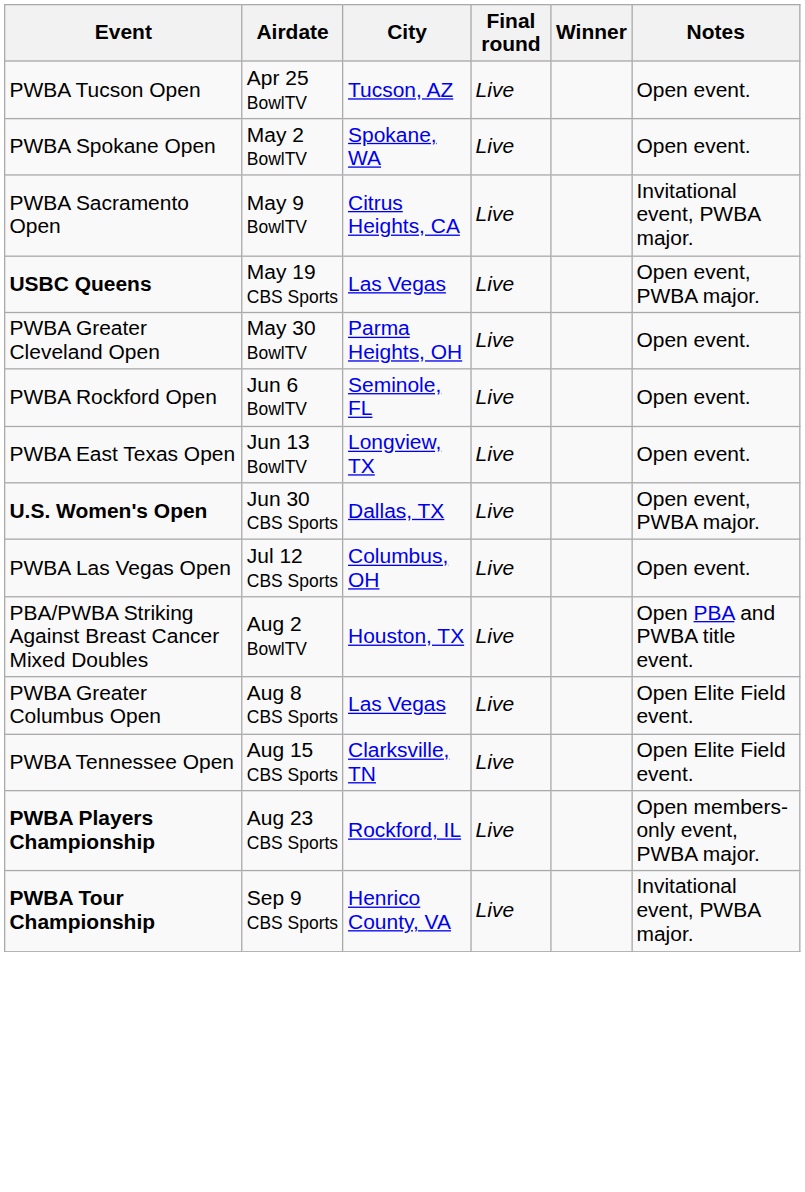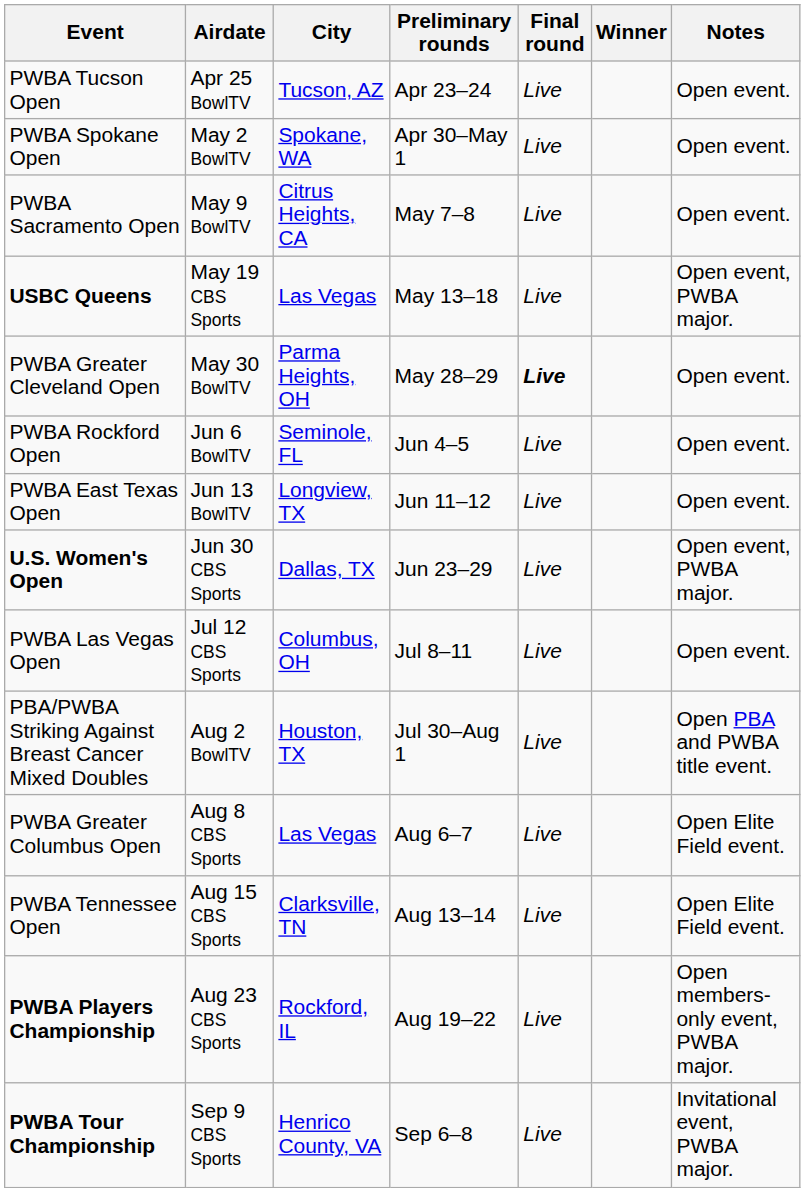 <table class="wikitable">
 <tr>
 <th>Event</th>
 <th>Airdate</th>
 <th>City</th>
+<th>Preliminary rounds</th>
 <th>Final round</th>
 <th>Winner</th>
 <th>Notes</th>
 </tr>
 <tr>
 <td>PWBA Tucson Open</td>
 <td>Apr 25 <small>BowlTV</small></td>
 <td><a href='#'>Tucson, AZ</a></td>
+<td>Apr 23–24</td>
 <td><em>Live</em></td>
 <td></td>
 <td>Open event.</td>
 </tr>
 <tr>
 <td>PWBA Spokane Open</td>
 <td>May 2 <small>BowlTV</small></td>
 <td><a href='#'>Spokane, WA</a></td>
+<td>Apr 30–May 1</td>
 <td><em>Live</em></td>
 <td></td>
 <td>Open event.</td>
 </tr>
 <tr>
 <td>PWBA Sacramento Open</td>
 <td>May 9 <small>BowlTV</small></td>
 <td><a href='#'>Citrus Heights, CA</a></td>
+<td>May 7–8</td>
 <td><em>Live</em></td>
 <td></td>
-<td>Invitational event, PWBA major.</td>
+<td>Open event.</td>
 </tr>
 <tr>
 <td><strong>USBC Queens</strong></td>
 <td>May 19 <small>CBS Sports</small></td>
 <td><a href='#'>Las Vegas</a></td>
+<td>May 13–18</td>
 <td><em>Live</em></td>
 <td></td>
 <td>Open event, PWBA major.</td>
 </tr>
 <tr>
 <td>PWBA Greater Cleveland Open</td>
 <td>May 30 <small>BowlTV</small></td>
 <td><a href='#'>Parma Heights, OH</a></td>
-<td><em>Live</em></td>
+<td>May 28–29</td>
+<td><strong><em>Live</em></strong></td>
 <td></td>
 <td>Open event.</td>
 </tr>
 <tr>
 <td>PWBA Rockford Open</td>
 <td>Jun 6 <small>BowlTV</small></td>
 <td><a href='#'>Seminole, FL</a></td>
+<td>Jun 4–5</td>
 <td><em>Live</em></td>
 <td></td>
 <td>Open event.</td>
 </tr>
 <tr>
 <td>PWBA East Texas Open</td>
 <td>Jun 13 <small>BowlTV</small></td>
 <td><a href='#'>Longview, TX</a></td>
+<td>Jun 11–12</td>
 <td><em>Live</em></td>
 <td></td>
 <td>Open event.</td>
 </tr>
 <tr>
 <td><strong>U.S. Women's Open</strong></td>
 <td>Jun 30 <small>CBS Sports</small></td>
 <td><a href='#'>Dallas, TX</a></td>
+<td>Jun 23–29</td>
 <td><em>Live</em></td>
 <td></td>
 <td>Open event, PWBA major.</td>
 </tr>
 <tr>
 <td>PWBA Las Vegas Open</td>
 <td>Jul 12 <small>CBS Sports</small></td>
 <td><a href='#'>Columbus, OH</a></td>
+<td>Jul 8–11</td>
 <td><em>Live</em></td>
 <td></td>
 <td>Open event.</td>
 </tr>
 <tr>
 <td>PBA/PWBA Striking Against Breast Cancer Mixed Doubles</td>
 <td>Aug 2 <small>BowlTV</small></td>
 <td><a href='#'>Houston, TX</a></td>
+<td>Jul 30–Aug 1</td>
 <td><em>Live</em></td>
 <td></td>
 <td>Open <a href='#'>PBA</a> and PWBA title event.</td>
 </tr>
 <tr>
 <td>PWBA Greater Columbus Open</td>
 <td>Aug 8 <small>CBS Sports</small></td>
 <td><a href='#'>Las Vegas</a></td>
+<td>Aug 6–7</td>
 <td><em>Live</em></td>
 <td></td>
 <td>Open Elite Field event.</td>
 </tr>
 <tr>
 <td>PWBA Tennessee Open</td>
 <td>Aug 15 <small>CBS Sports</small></td>
 <td><a href='#'>Clarksville, TN</a></td>
+<td>Aug 13–14</td>
 <td><em>Live</em></td>
 <td></td>
 <td>Open Elite Field event.</td>
 </tr>
 <tr>
 <td><strong>PWBA Players Championship</strong></td>
 <td>Aug 23 <small>CBS Sports</small></td>
 <td><a href='#'>Rockford, IL</a></td>
+<td>Aug 19–22</td>
 <td><em>Live</em></td>
 <td></td>
 <td>Open members-only event, PWBA major.</td>
 </tr>
 <tr>
 <td><strong>PWBA Tour Championship</strong></td>
 <td>Sep 9 <small>CBS Sports</small></td>
 <td><a href='#'>Henrico County, VA</a></td>
+<td>Sep 6–8</td>
 <td><em>Live</em></td>
 <td></td>
 <td>Invitational event, PWBA major.</td>
 </tr>
 </table>
